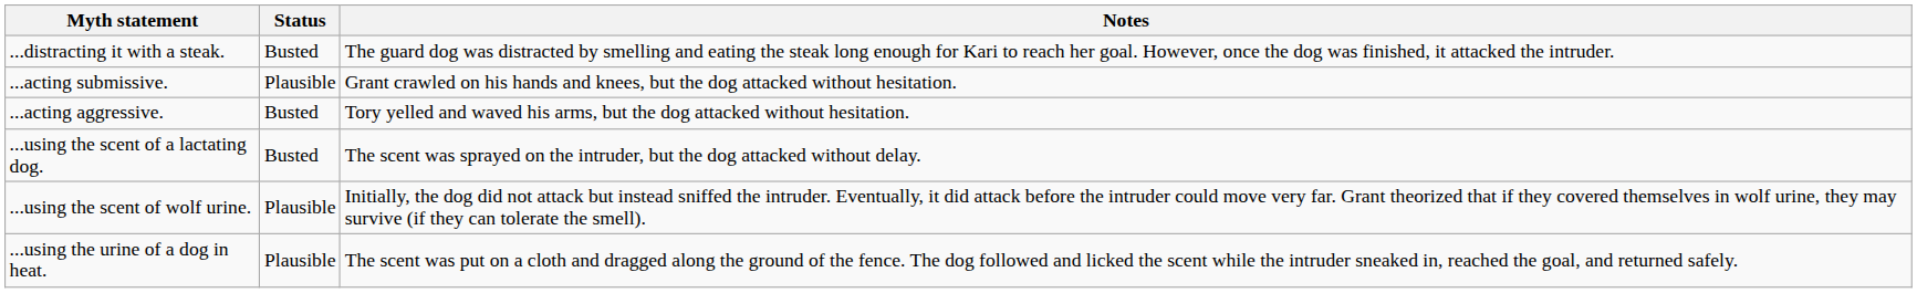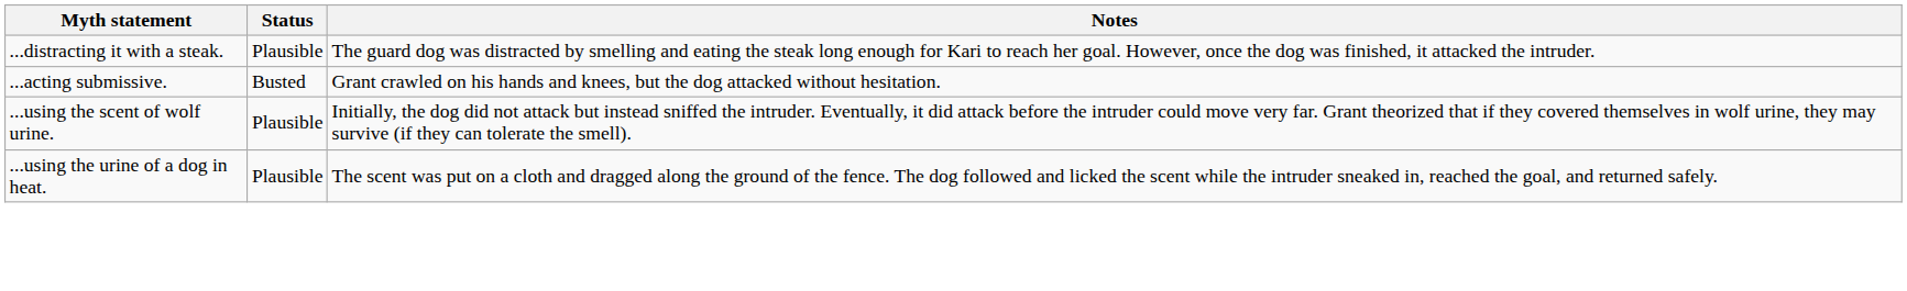 <table class="wikitable plainrowheaders">
 <tr>
 <th>Myth statement</th>
 <th>Status</th>
 <th>Notes</th>
 </tr>
 <tr>
 <td>...distracting it with a steak.</td>
-<td><span>Busted</span></td>
+<td><span>Plausible</span></td>
 <td>The guard dog was distracted by smelling and eating the steak long enough for Kari to reach her goal. However, once the dog was finished, it attacked the intruder.</td>
 </tr>
 <tr>
 <td>...acting submissive.</td>
-<td><span>Plausible</span></td>
+<td><span>Busted</span></td>
 <td>Grant crawled on his hands and knees, but the dog attacked without hesitation.</td>
-</tr>
-<tr>
-<td>...acting aggressive.</td>
-<td><span>Busted</span></td>
-<td>Tory yelled and waved his arms, but the dog attacked without hesitation.</td>
-</tr>
-<tr>
-<td>...using the scent of a lactating dog.</td>
-<td><span>Busted</span></td>
-<td>The scent was sprayed on the intruder, but the dog attacked without delay.</td>
 </tr>
 <tr>
 <td>...using the scent of wolf urine.</td>
 <td><span>Plausible</span></td>
 <td>Initially, the dog did not attack but instead sniffed the intruder. Eventually, it did attack before the intruder could move very far. Grant theorized that if they covered themselves in wolf urine, they may survive (if they can tolerate the smell).</td>
 </tr>
 <tr>
 <td>...using the urine of a dog in heat.</td>
 <td><span>Plausible</span></td>
 <td>The scent was put on a cloth and dragged along the ground of the fence. The dog followed and licked the scent while the intruder sneaked in, reached the goal, and returned safely.</td>
 </tr>
 </table>
